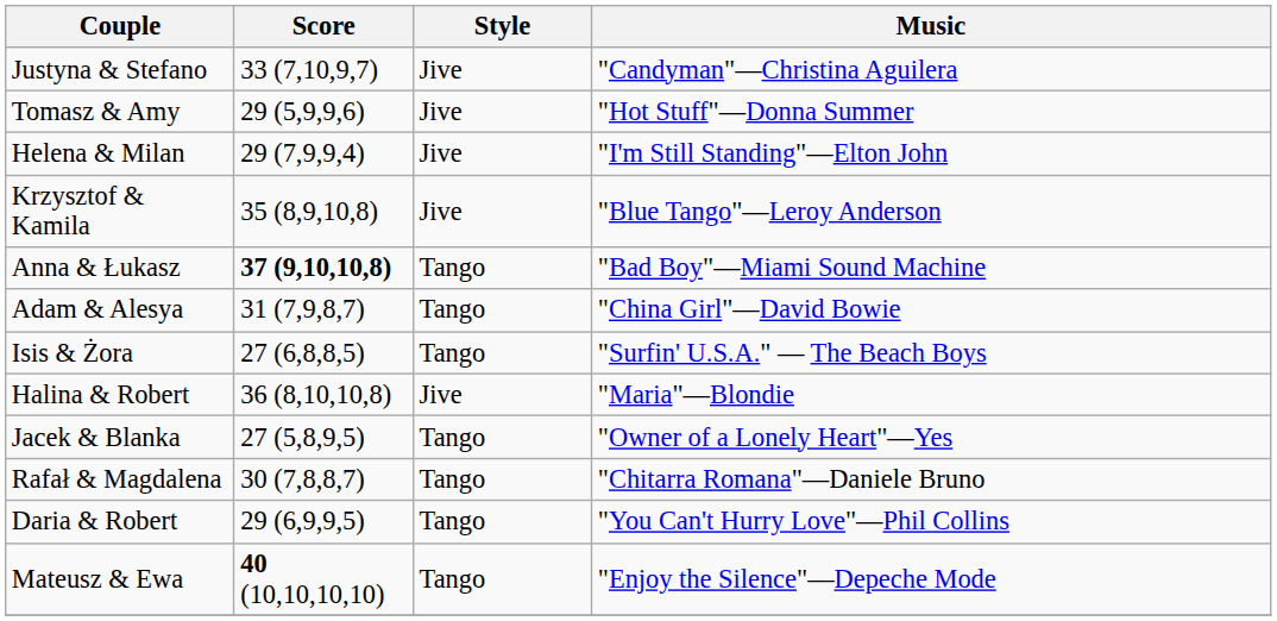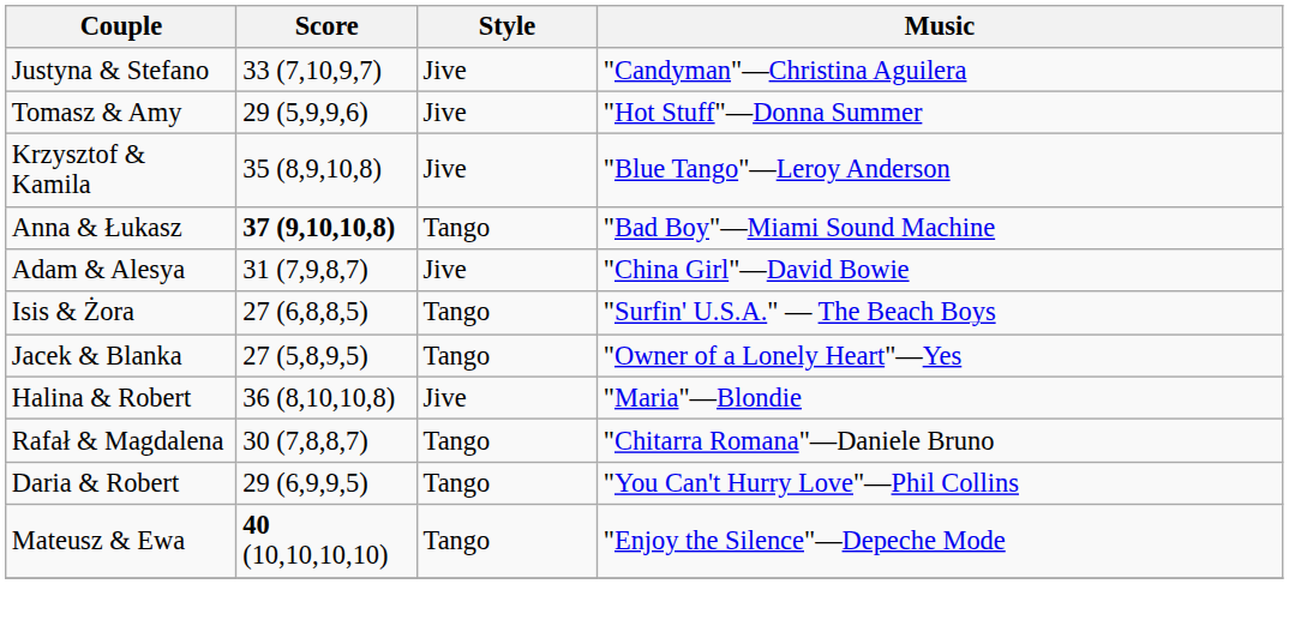 <table class="wikitable">
 <tr>
 <th width="130">Couple</th>
 <th width="100">Score</th>
 <th width="100">Style</th>
 <th width="400">Music</th>
 </tr>
 <tr>
 <td>Justyna & Stefano</td>
 <td>33 (7,10,9,7)</td>
 <td>Jive</td>
 <td>"<a href='#'>Candyman</a>"—<a href='#'>Christina Aguilera</a></td>
 </tr>
 <tr>
 <td>Tomasz & Amy</td>
 <td>29 (5,9,9,6)</td>
 <td>Jive</td>
 <td>"<a href='#'>Hot Stuff</a>"—<a href='#'>Donna Summer</a></td>
 </tr>
 <tr>
-<td>Helena & Milan</td>
-<td>29 (7,9,9,4)</td>
-<td>Jive</td>
-<td>"<a href='#'>I'm Still Standing</a>"—<a href='#'>Elton John</a></td>
-</tr>
-<tr>
 <td>Krzysztof & Kamila</td>
 <td>35 (8,9,10,8)</td>
 <td>Jive</td>
 <td>"<a href='#'>Blue Tango</a>"—<a href='#'>Leroy Anderson</a></td>
 </tr>
 <tr>
 <td>Anna & Łukasz</td>
 <td><strong>37 (9,10,10,8)</strong></td>
 <td>Tango</td>
 <td>"<a href='#'>Bad Boy</a>"—<a href='#'>Miami Sound Machine</a></td>
 </tr>
 <tr>
 <td>Adam & Alesya</td>
 <td>31 (7,9,8,7)</td>
-<td>Tango</td>
+<td>Jive</td>
 <td>"<a href='#'>China Girl</a>"—<a href='#'>David Bowie</a></td>
 </tr>
 <tr>
 <td>Isis & Żora</td>
 <td>27 (6,8,8,5)</td>
 <td>Tango</td>
 <td>"<a href='#'>Surfin' U.S.A.</a>" — <a href='#'>The Beach Boys</a></td>
 </tr>
 <tr>
+<td>Jacek & Blanka</td>
+<td>27 (5,8,9,5)</td>
+<td>Tango</td>
+<td>"<a href='#'>Owner of a Lonely Heart</a>"—<a href='#'>Yes</a></td>
+</tr>
+<tr>
 <td>Halina & Robert</td>
 <td>36 (8,10,10,8)</td>
 <td>Jive</td>
 <td>"<a href='#'>Maria</a>"—<a href='#'>Blondie</a></td>
-</tr>
-<tr>
-<td>Jacek & Blanka</td>
-<td>27 (5,8,9,5)</td>
-<td>Tango</td>
-<td>"<a href='#'>Owner of a Lonely Heart</a>"—<a href='#'>Yes</a></td>
 </tr>
 <tr>
 <td>Rafał & Magdalena</td>
 <td>30 (7,8,8,7)</td>
 <td>Tango</td>
 <td>"<a href='#'>Chitarra Romana</a>"—Daniele Bruno</td>
 </tr>
 <tr>
 <td>Daria & Robert</td>
 <td>29 (6,9,9,5)</td>
 <td>Tango</td>
 <td>"<a href='#'>You Can't Hurry Love</a>"—<a href='#'>Phil Collins</a></td>
 </tr>
 <tr>
 <td>Mateusz & Ewa</td>
 <td><strong>40</strong> (10,10,10,10)</td>
 <td>Tango</td>
 <td>"<a href='#'>Enjoy the Silence</a>"—<a href='#'>Depeche Mode</a></td>
 </tr>
 <tr>
 </tr>
 </table>
